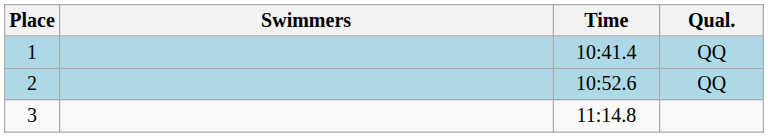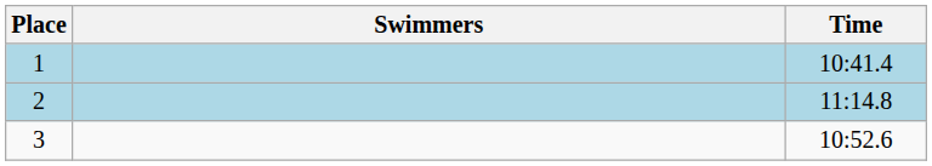 <table class=wikitable style="text-align:center">
 <tr>
 <th>Place</th>
 <th width=510>Swimmers</th>
 <th width=90>Time</th>
-<th width=90>Qual.</th>
 </tr>
 <tr bgcolor=lightblue>
 <td>1</td>
 <td align=left></td>
 <td>10:41.4</td>
-<td>QQ</td>
 </tr>
 <tr bgcolor=lightblue>
 <td>2</td>
 <td align=left></td>
-<td>10:52.6</td>
-<td>QQ</td>
+<td>11:14.8</td>
 </tr>
 <tr>
 <td>3</td>
 <td align=left></td>
-<td>11:14.8</td>
-<td></td>
+<td>10:52.6</td>
 </tr>
 </table>
